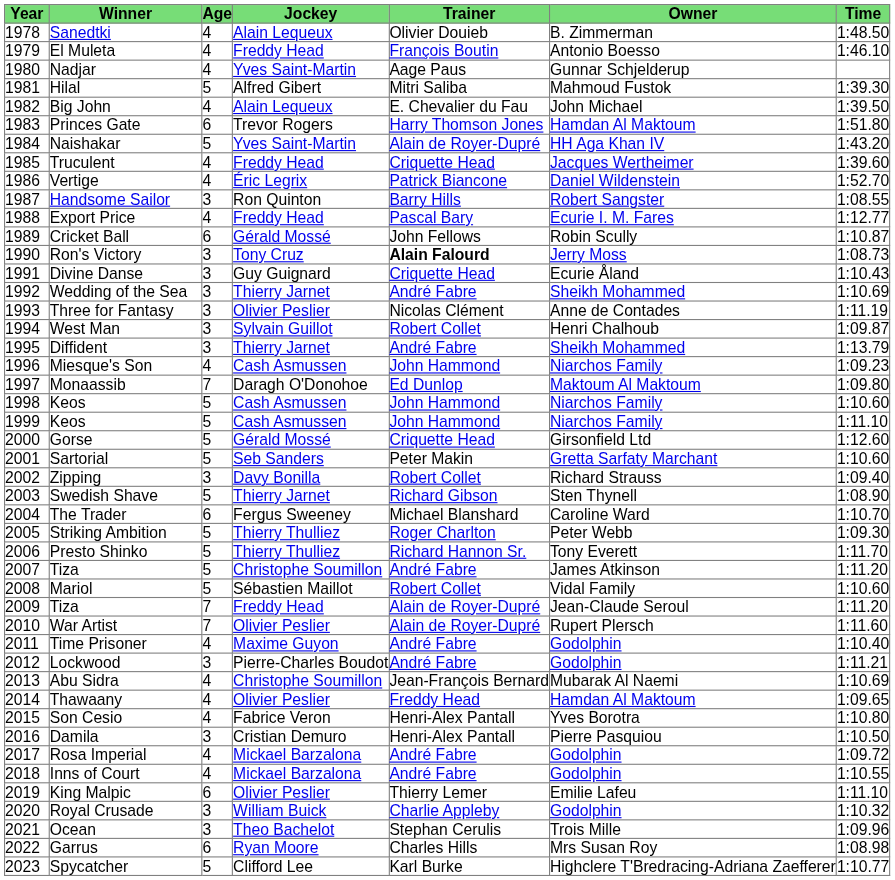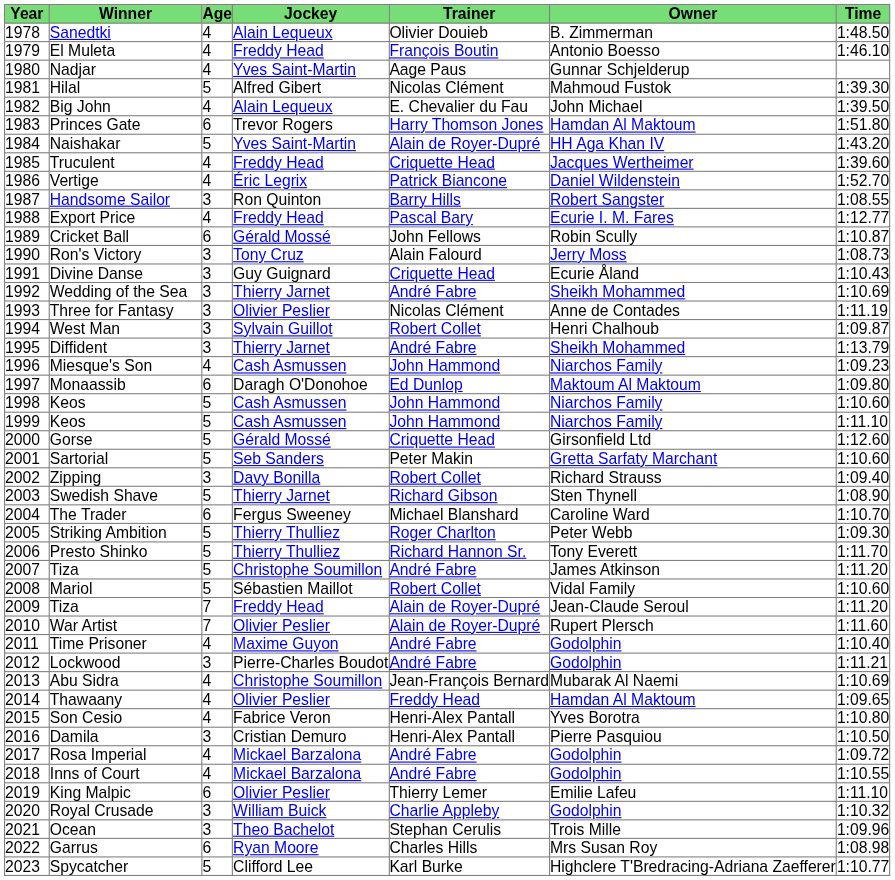 <table class = "sortable" | border="1" cellpadding="0" style="border-collapse: collapse; font-size:90%">
 <tr bgcolor="#77dd77" align="center">
 <th style="width:40px;"><strong>Year</strong> <br></th>
 <th style="width:139px;"><strong>Winner</strong> <br></th>
 <th>Age</th>
 <th Jockey="width:155px;"><strong>Jockey</strong> <br></th>
 <th Trainer="width:155px;"><strong>Trainer</strong> <br></th>
 <th Owner="width:160px;"><strong>Owner</strong> <br></th>
 <th>Time</th>
 </tr>
 <tr>
 <td>1978</td>
 <td><a href='#'>Sanedtki</a></td>
 <td>4</td>
 <td><a href='#'>Alain Lequeux</a></td>
 <td>Olivier Douieb</td>
 <td>B. Zimmerman</td>
 <td>1:48.50</td>
 </tr>
 <tr>
 <td>1979</td>
 <td>El Muleta</td>
 <td>4</td>
 <td><a href='#'>Freddy Head</a></td>
 <td><a href='#'>François Boutin</a></td>
 <td>Antonio Boesso</td>
 <td>1:46.10</td>
 </tr>
 <tr>
 <td>1980</td>
 <td>Nadjar</td>
 <td>4</td>
 <td><a href='#'>Yves Saint-Martin</a></td>
 <td>Aage Paus</td>
 <td>Gunnar Schjelderup</td>
 <td></td>
 </tr>
 <tr>
 <td>1981</td>
 <td>Hilal</td>
 <td>5</td>
 <td>Alfred Gibert</td>
-<td>Mitri Saliba</td>
+<td>Nicolas Clément</td>
 <td>Mahmoud Fustok</td>
 <td>1:39.30</td>
 </tr>
 <tr>
 <td>1982</td>
 <td>Big John</td>
 <td>4</td>
 <td><a href='#'>Alain Lequeux</a></td>
 <td>E. Chevalier du Fau </td>
 <td>John Michael</td>
 <td>1:39.50</td>
 </tr>
 <tr>
 <td>1983</td>
 <td>Princes Gate</td>
 <td>6</td>
 <td>Trevor Rogers</td>
 <td><a href='#'>Harry Thomson Jones</a></td>
 <td><a href='#'>Hamdan Al Maktoum</a></td>
 <td>1:51.80</td>
 </tr>
 <tr>
 <td>1984</td>
 <td>Naishakar</td>
 <td>5</td>
 <td><a href='#'>Yves Saint-Martin</a></td>
 <td><a href='#'>Alain de Royer-Dupré</a></td>
 <td><a href='#'>HH Aga Khan IV</a></td>
 <td>1:43.20</td>
 </tr>
 <tr>
 <td>1985</td>
 <td>Truculent</td>
 <td>4</td>
 <td><a href='#'>Freddy Head</a></td>
 <td><a href='#'>Criquette Head</a></td>
 <td><a href='#'>Jacques Wertheimer</a></td>
 <td>1:39.60</td>
 </tr>
 <tr>
 <td>1986</td>
 <td>Vertige</td>
 <td>4</td>
 <td><a href='#'>Éric Legrix</a></td>
 <td><a href='#'>Patrick Biancone</a></td>
 <td><a href='#'>Daniel Wildenstein</a></td>
 <td>1:52.70</td>
 </tr>
 <tr>
 <td>1987</td>
 <td><a href='#'>Handsome Sailor</a></td>
 <td>3</td>
 <td>Ron Quinton</td>
 <td><a href='#'>Barry Hills</a></td>
 <td><a href='#'>Robert Sangster</a></td>
 <td>1:08.55</td>
 </tr>
 <tr>
 <td>1988</td>
 <td>Export Price</td>
 <td>4</td>
 <td><a href='#'>Freddy Head</a></td>
 <td><a href='#'>Pascal Bary</a></td>
 <td><a href='#'>Ecurie I. M. Fares</a></td>
 <td>1:12.77</td>
 </tr>
 <tr>
 <td>1989</td>
 <td>Cricket Ball</td>
 <td>6</td>
 <td><a href='#'>Gérald Mossé</a></td>
 <td>John Fellows</td>
 <td>Robin Scully</td>
 <td>1:10.87</td>
 </tr>
 <tr>
 <td>1990</td>
 <td>Ron's Victory</td>
 <td>3</td>
 <td><a href='#'>Tony Cruz</a></td>
-<td><strong>Alain Falourd</strong></td>
+<td>Alain Falourd</td>
 <td><a href='#'>Jerry Moss</a></td>
 <td>1:08.73</td>
 </tr>
 <tr>
 <td>1991</td>
 <td>Divine Danse</td>
 <td>3</td>
 <td>Guy Guignard</td>
 <td><a href='#'>Criquette Head</a></td>
 <td>Ecurie Åland</td>
 <td>1:10.43</td>
 </tr>
 <tr>
 <td>1992</td>
 <td>Wedding of the Sea</td>
 <td>3</td>
 <td><a href='#'>Thierry Jarnet</a></td>
 <td><a href='#'>André Fabre</a></td>
 <td><a href='#'>Sheikh Mohammed</a></td>
 <td>1:10.69</td>
 </tr>
 <tr>
 <td>1993</td>
 <td>Three for Fantasy</td>
 <td>3</td>
 <td><a href='#'>Olivier Peslier</a></td>
 <td>Nicolas Clément</td>
 <td>Anne de Contades</td>
 <td>1:11.19</td>
 </tr>
 <tr>
 <td>1994</td>
 <td>West Man</td>
 <td>3</td>
 <td><a href='#'>Sylvain Guillot</a></td>
 <td><a href='#'>Robert Collet</a></td>
 <td>Henri Chalhoub</td>
 <td>1:09.87</td>
 </tr>
 <tr>
 <td>1995</td>
 <td>Diffident</td>
 <td>3</td>
 <td><a href='#'>Thierry Jarnet</a></td>
 <td><a href='#'>André Fabre</a></td>
 <td><a href='#'>Sheikh Mohammed</a></td>
 <td>1:13.79</td>
 </tr>
 <tr>
 <td>1996</td>
 <td>Miesque's Son</td>
 <td>4</td>
 <td><a href='#'>Cash Asmussen</a></td>
 <td><a href='#'>John Hammond</a></td>
 <td><a href='#'>Niarchos Family</a></td>
 <td>1:09.23</td>
 </tr>
 <tr>
 <td>1997</td>
 <td>Monaassib</td>
-<td>7</td>
+<td>6</td>
 <td>Daragh O'Donohoe</td>
 <td><a href='#'>Ed Dunlop</a></td>
 <td><a href='#'>Maktoum Al Maktoum</a></td>
 <td>1:09.80</td>
 </tr>
 <tr>
 <td>1998</td>
 <td>Keos</td>
 <td>5</td>
 <td><a href='#'>Cash Asmussen</a></td>
 <td><a href='#'>John Hammond</a></td>
 <td><a href='#'>Niarchos Family</a></td>
 <td>1:10.60</td>
 </tr>
 <tr>
 <td>1999</td>
 <td>Keos</td>
 <td>5</td>
 <td><a href='#'>Cash Asmussen</a></td>
 <td><a href='#'>John Hammond</a></td>
 <td><a href='#'>Niarchos Family</a></td>
 <td>1:11.10</td>
 </tr>
 <tr>
 <td>2000</td>
 <td>Gorse</td>
 <td>5</td>
 <td><a href='#'>Gérald Mossé</a></td>
 <td><a href='#'>Criquette Head</a></td>
 <td>Girsonfield Ltd</td>
 <td>1:12.60</td>
 </tr>
 <tr>
 <td>2001</td>
 <td>Sartorial</td>
 <td>5</td>
 <td><a href='#'>Seb Sanders</a></td>
 <td>Peter Makin</td>
 <td><a href='#'>Gretta Sarfaty Marchant</a></td>
 <td>1:10.60</td>
 </tr>
 <tr>
 <td>2002</td>
 <td>Zipping</td>
 <td>3</td>
 <td><a href='#'>Davy Bonilla</a></td>
 <td><a href='#'>Robert Collet</a></td>
 <td>Richard Strauss</td>
 <td>1:09.40</td>
 </tr>
 <tr>
 <td>2003</td>
 <td>Swedish Shave</td>
 <td>5</td>
 <td><a href='#'>Thierry Jarnet</a></td>
 <td><a href='#'>Richard Gibson</a></td>
 <td>Sten Thynell</td>
 <td>1:08.90</td>
 </tr>
 <tr>
 <td>2004</td>
 <td>The Trader</td>
 <td>6</td>
 <td>Fergus Sweeney</td>
 <td>Michael Blanshard</td>
 <td>Caroline Ward</td>
 <td>1:10.70</td>
 </tr>
 <tr>
 <td>2005</td>
 <td>Striking Ambition</td>
 <td>5</td>
 <td><a href='#'>Thierry Thulliez</a></td>
 <td><a href='#'>Roger Charlton</a></td>
 <td>Peter Webb</td>
 <td>1:09.30</td>
 </tr>
 <tr>
 <td>2006</td>
 <td>Presto Shinko</td>
 <td>5</td>
 <td><a href='#'>Thierry Thulliez</a></td>
 <td><a href='#'>Richard Hannon Sr.</a></td>
 <td>Tony Everett</td>
 <td>1:11.70</td>
 </tr>
 <tr>
 <td>2007</td>
 <td>Tiza</td>
 <td>5</td>
 <td><a href='#'>Christophe Soumillon</a></td>
 <td><a href='#'>André Fabre</a></td>
 <td>James Atkinson</td>
 <td>1:11.20</td>
 </tr>
 <tr>
 <td>2008</td>
 <td>Mariol</td>
 <td>5</td>
 <td>Sébastien Maillot</td>
 <td><a href='#'>Robert Collet</a></td>
 <td>Vidal Family</td>
 <td>1:10.60</td>
 </tr>
 <tr>
 <td>2009</td>
 <td>Tiza</td>
 <td>7</td>
 <td><a href='#'>Freddy Head</a></td>
 <td><a href='#'>Alain de Royer-Dupré</a></td>
 <td>Jean-Claude Seroul</td>
 <td>1:11.20</td>
 </tr>
 <tr>
 <td>2010</td>
 <td>War Artist</td>
 <td>7</td>
 <td><a href='#'>Olivier Peslier</a></td>
 <td><a href='#'>Alain de Royer-Dupré</a></td>
 <td>Rupert Plersch</td>
 <td>1:11.60</td>
 </tr>
 <tr>
 <td>2011</td>
 <td>Time Prisoner</td>
 <td>4</td>
 <td><a href='#'>Maxime Guyon</a></td>
 <td><a href='#'>André Fabre</a></td>
 <td><a href='#'>Godolphin</a></td>
 <td>1:10.40</td>
 </tr>
 <tr>
 <td>2012</td>
 <td>Lockwood</td>
 <td>3</td>
 <td>Pierre-Charles Boudot</td>
 <td><a href='#'>André Fabre</a></td>
 <td><a href='#'>Godolphin</a></td>
 <td>1:11.21</td>
 </tr>
 <tr>
 <td>2013</td>
 <td>Abu Sidra</td>
 <td>4</td>
 <td><a href='#'>Christophe Soumillon</a></td>
 <td>Jean-François Bernard</td>
 <td>Mubarak Al Naemi</td>
 <td>1:10.69</td>
 </tr>
 <tr>
 <td>2014</td>
 <td>Thawaany</td>
 <td>4</td>
 <td><a href='#'>Olivier Peslier</a></td>
 <td><a href='#'>Freddy Head</a></td>
 <td><a href='#'>Hamdan Al Maktoum</a></td>
 <td>1:09.65</td>
 </tr>
 <tr>
 <td>2015</td>
 <td>Son Cesio</td>
 <td>4</td>
 <td>Fabrice Veron</td>
 <td>Henri-Alex Pantall</td>
 <td>Yves Borotra</td>
 <td>1:10.80</td>
 </tr>
 <tr>
 <td>2016</td>
 <td>Damila</td>
 <td>3</td>
 <td>Cristian Demuro</td>
 <td>Henri-Alex Pantall</td>
 <td>Pierre Pasquiou</td>
 <td>1:10.50</td>
 </tr>
 <tr>
 <td>2017</td>
 <td>Rosa Imperial</td>
 <td>4</td>
 <td><a href='#'>Mickael Barzalona</a></td>
 <td><a href='#'>André Fabre</a></td>
 <td><a href='#'>Godolphin</a></td>
 <td>1:09.72</td>
 </tr>
 <tr>
 <td>2018</td>
 <td>Inns of Court</td>
 <td>4</td>
 <td><a href='#'>Mickael Barzalona</a></td>
 <td><a href='#'>André Fabre</a></td>
 <td><a href='#'>Godolphin</a></td>
 <td>1:10.55</td>
 </tr>
 <tr>
 <td>2019</td>
 <td>King Malpic</td>
 <td>6</td>
 <td><a href='#'>Olivier Peslier</a></td>
 <td>Thierry Lemer</td>
 <td>Emilie Lafeu</td>
 <td>1:11.10</td>
 </tr>
 <tr>
 <td>2020</td>
 <td>Royal Crusade</td>
 <td>3</td>
 <td><a href='#'>William Buick</a></td>
 <td><a href='#'>Charlie Appleby</a></td>
 <td><a href='#'>Godolphin</a></td>
 <td>1:10.32</td>
 </tr>
 <tr>
 <td>2021</td>
 <td>Ocean</td>
 <td>3</td>
 <td><a href='#'>Theo Bachelot</a></td>
 <td>Stephan Cerulis</td>
 <td>Trois Mille</td>
 <td>1:09.96</td>
 </tr>
 <tr>
 <td>2022</td>
 <td>Garrus</td>
 <td>6</td>
 <td><a href='#'>Ryan Moore</a></td>
 <td>Charles Hills</td>
 <td>Mrs Susan Roy</td>
 <td>1:08.98</td>
 </tr>
 <tr>
 <td>2023</td>
 <td>Spycatcher</td>
 <td>5</td>
 <td>Clifford Lee</td>
 <td>Karl Burke</td>
 <td>Highclere T'Bredracing-Adriana Zaefferer</td>
 <td>1:10.77</td>
 </tr>
 </table>
